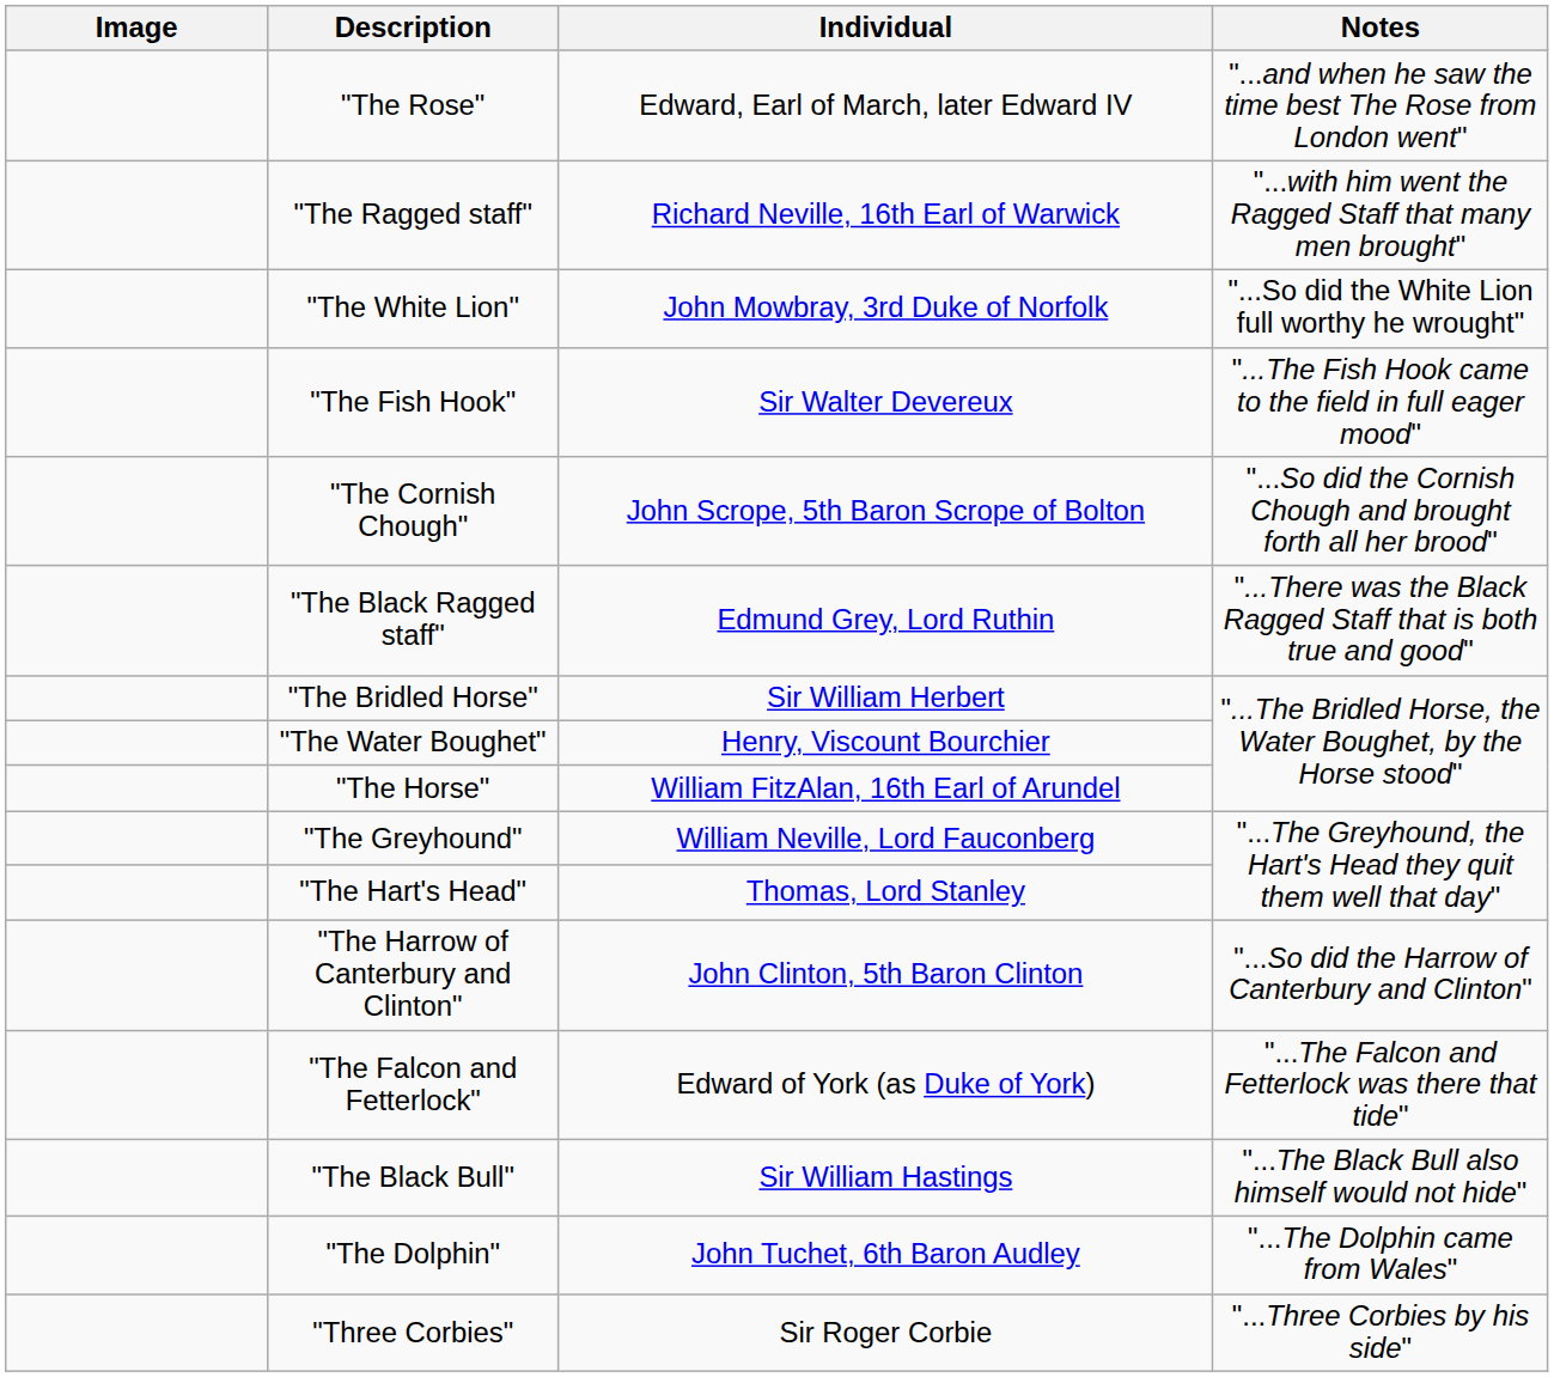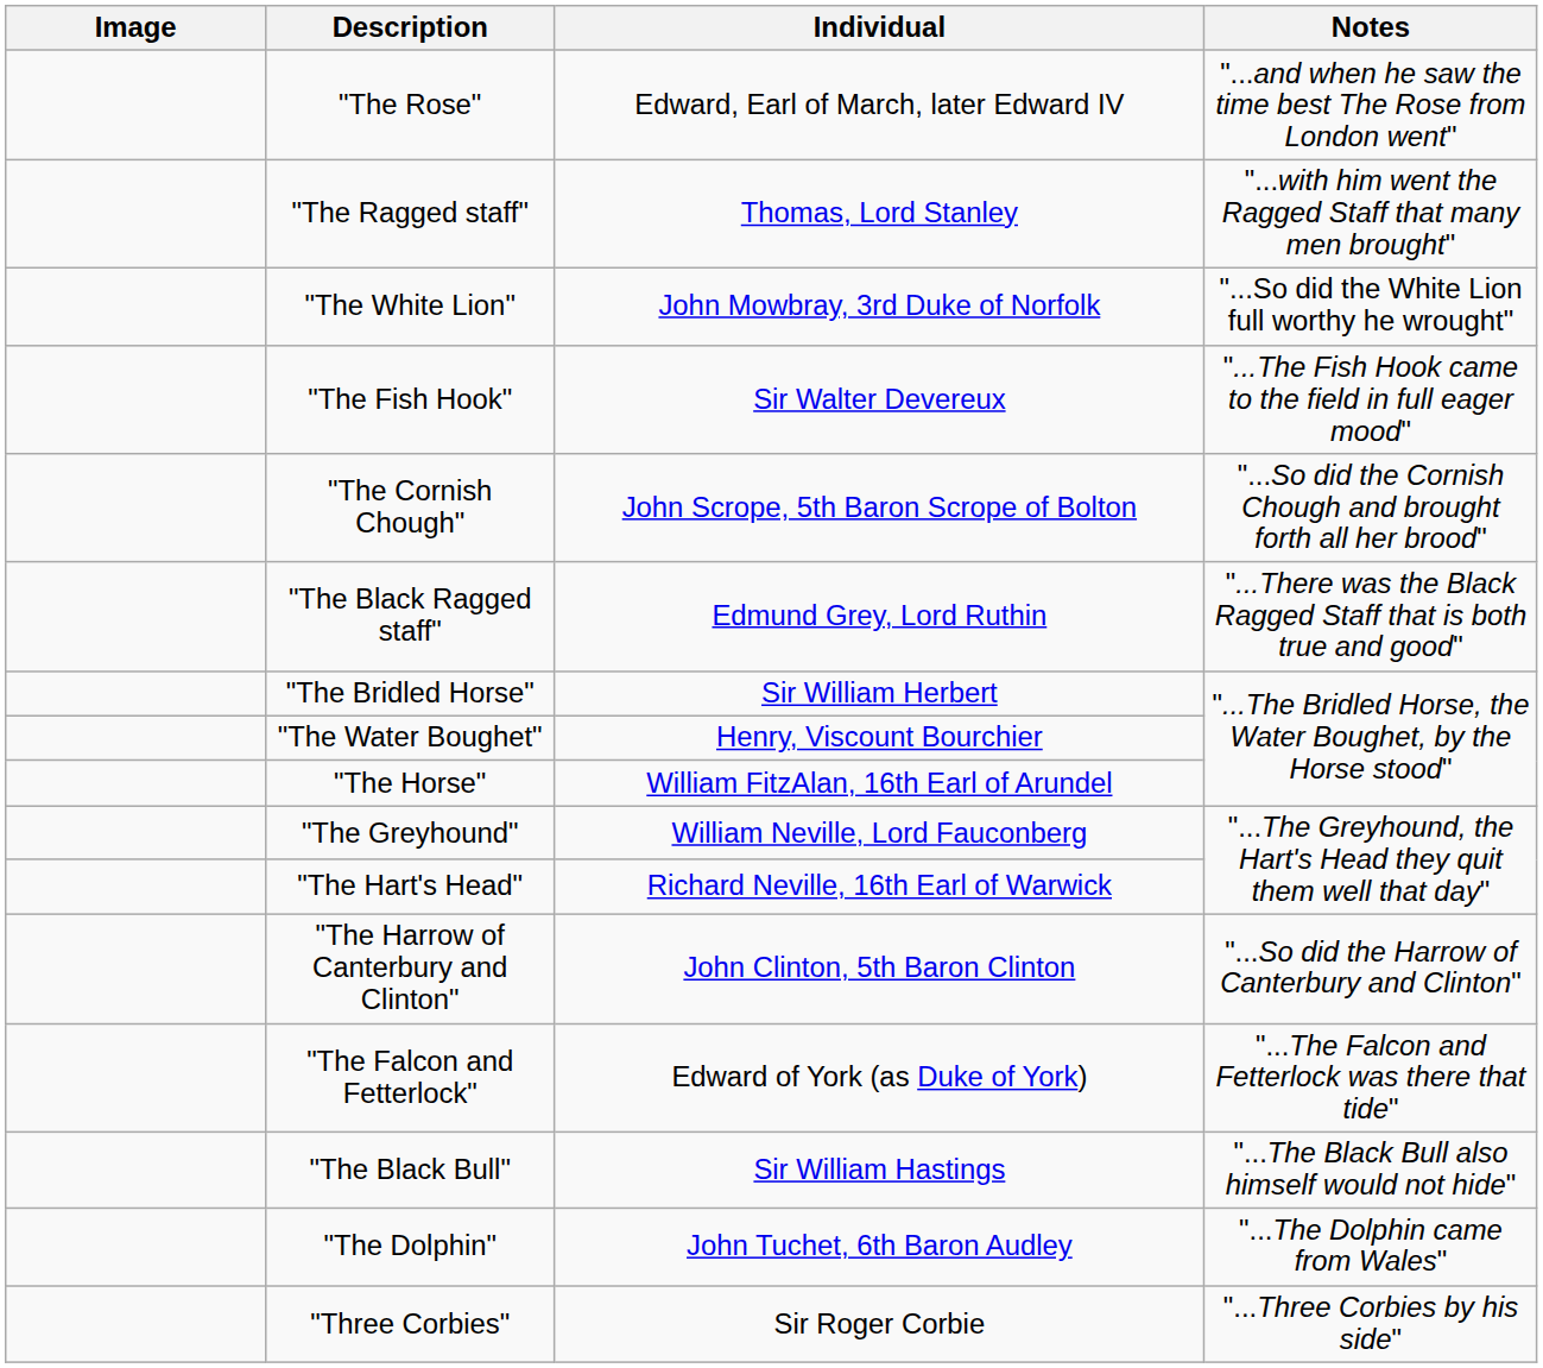 <table width=98% class="wikitable">
 <tr>
 <th width=8%>Image</th>
 <th width=7%>Description</th>
 <th width= 20%>Individual</th>
 <th width=10%>Notes</th>
 </tr>
 <tr>
 <td align="center"></td>
 <td align="center">"The Rose"</td>
 <td align="center">Edward, Earl of March, later Edward IV</td>
 <td align="center">"...<em>and when he saw the time best The Rose from London went</em>"</td>
 </tr>
 <tr>
 <td align="center"></td>
 <td align="center">"The Ragged staff"</td>
-<td align="center"><a href='#'>Richard Neville, 16th Earl of Warwick</a></td>
+<td align="center"><a href='#'>Thomas, Lord Stanley</a></td>
 <td align="center">"...<em>with him went the Ragged Staff that many men brought</em>"</td>
 </tr>
 <tr>
 <td align="center"></td>
 <td align="center">"The White Lion"</td>
 <td align="center"><a href='#'>John Mowbray, 3rd Duke of Norfolk</a></td>
 <td align="center">"...So did the White Lion full worthy he wrought"</td>
 </tr>
 <tr>
 <td align="center"></td>
 <td align="center">"The Fish Hook"</td>
 <td align="center"><a href='#'>Sir Walter Devereux</a></td>
 <td align="center">"<em>...The Fish Hook came to the field in full eager mood</em>"</td>
 </tr>
 <tr>
 <td align="center"></td>
 <td align="center">"The Cornish Chough"</td>
 <td align="center"><a href='#'>John Scrope, 5th Baron Scrope of Bolton</a></td>
 <td align="center">"...<em>So did the Cornish Chough and brought forth all her brood</em>"</td>
 </tr>
 <tr>
 <td align="center"></td>
 <td align="center">"The Black Ragged staff"</td>
 <td align="center"><a href='#'>Edmund Grey, Lord Ruthin</a></td>
 <td align="center">"<em>...There was the Black Ragged Staff that is both true and good</em>"</td>
 </tr>
 <tr>
 <td align="center"></td>
 <td align="center">"The Bridled Horse"</td>
 <td align="center"><a href='#'>Sir William Herbert</a></td>
 <td rowspan="3" align="center">"<em>...The Bridled Horse, the Water Boughet, by the Horse stood</em>"</td>
 </tr>
 <tr>
 <td align="center"></td>
 <td align="center">"The Water Boughet"</td>
 <td align="center"><a href='#'>Henry, Viscount Bourchier</a></td>
 </tr>
 <tr>
 <td align="center"></td>
 <td align="center">"The Horse"</td>
 <td align="center"><a href='#'>William FitzAlan, 16th Earl of Arundel</a></td>
 </tr>
 <tr>
 <td align="center"></td>
 <td align="center">"The Greyhound"</td>
 <td align="center"><a href='#'>William Neville, Lord Fauconberg</a></td>
 <td rowspan="2" align="center">"...<em>The Greyhound, the Hart's Head they quit them well that day</em>"</td>
 </tr>
 <tr>
 <td align="center"></td>
 <td align="center">"The Hart's Head"</td>
-<td align="center"><a href='#'>Thomas, Lord Stanley</a></td>
+<td align="center"><a href='#'>Richard Neville, 16th Earl of Warwick</a></td>
 </tr>
 <tr>
 <td align="center"></td>
 <td align="center">"The Harrow of Canterbury and Clinton"</td>
 <td align="center"><a href='#'>John Clinton, 5th Baron Clinton</a></td>
 <td align="center">"...<em>So did the Harrow of Canterbury and Clinton</em>"</td>
 </tr>
 <tr>
 <td align="center"></td>
 <td align="center">"The Falcon and Fetterlock"</td>
 <td align="center">Edward of York (as <a href='#'>Duke of York</a>)</td>
 <td align="center">"...<em>The Falcon and Fetterlock was there that tide</em>"</td>
 </tr>
 <tr>
 <td align="center"></td>
 <td align="center">"The Black Bull"</td>
 <td align="center"><a href='#'>Sir William Hastings</a></td>
 <td align="center">"...<em>The Black Bull also himself would not hide</em>"</td>
 </tr>
 <tr>
 <td align="center"></td>
 <td align="center">"The Dolphin"</td>
 <td align="center"><a href='#'>John Tuchet, 6th Baron Audley</a></td>
 <td align="center">"...<em>The Dolphin came from Wales</em>"</td>
 </tr>
 <tr>
 <td align="center"></td>
 <td align="center">"Three Corbies"</td>
 <td align="center">Sir Roger Corbie</td>
 <td align="center">"...<em>Three Corbies by his side</em>"</td>
 </tr>
 </table>
